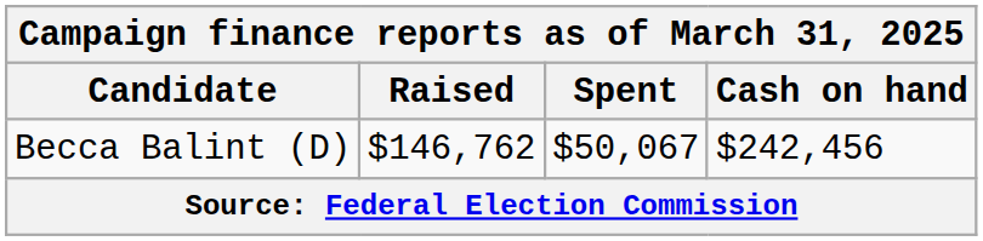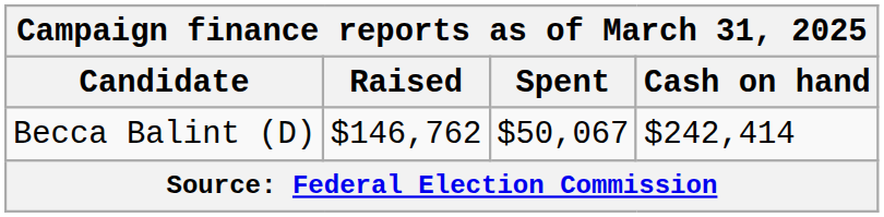 <table class="wikitable sortable">
 <tr>
 <th colspan=4>Campaign finance reports as of March 31, 2025</th>
 </tr>
 <tr style="text-align:center;">
 <th>Candidate</th>
 <th>Raised</th>
 <th>Spent</th>
 <th>Cash on hand</th>
 </tr>
 <tr>
 <td>Becca Balint (D)</td>
 <td>$146,762</td>
 <td>$50,067</td>
-<td>$242,456</td>
+<td>$242,414</td>
 </tr>
 <tr>
 <th colspan="4"><small>Source: <a href='#'>Federal Election Commission</a></small></th>
 </tr>
 </table>
